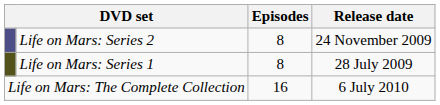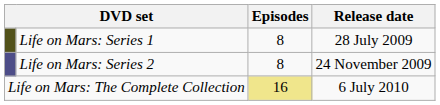 <table class=wikitable style="text-align:center">
 <tr>
 <th colspan=2>DVD set</th>
 <th>Episodes</th>
 <th>Release date</th>
+</tr>
+<tr>
+<td style="width:5px; background:#52521A"></td>
+<td align="left"><em>Life on Mars: Series 1</em></td>
+<td>8</td>
+<td>28 July 2009</td>
 </tr>
 <tr>
 <td bgcolor="4D4D88"></td>
 <td align="left"><em>Life on Mars: Series 2</em></td>
 <td>8</td>
 <td>24 November 2009</td>
 </tr>
 <tr>
-<td style="width:5px; background:#52521A"></td>
-<td align="left"><em>Life on Mars: Series 1</em></td>
-<td>8</td>
-<td>28 July 2009</td>
-</tr>
-<tr>
 <td colspan=2 align="left"><em>Life on Mars: The Complete Collection</em></td>
-<td>16</td>
+<td style="background: khaki;">16</td>
 <td>6 July 2010</td>
 </tr>
 </table>
